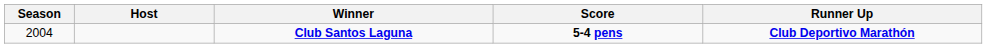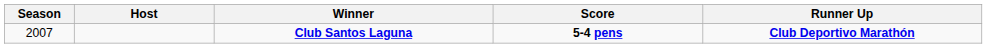 <table class="wikitable" style="text-align: center;">
 <tr>
 <th width=5%>Season</th>
 <th width=10%>Host</th>
 <th width=20%>Winner</th>
 <th width=15%>Score</th>
 <th width=20%>Runner Up</th>
 </tr>
 <tr>
-<td>2004<br></td>
+<td>2007<br></td>
 <td></td>
 <td><strong> <a href='#'>Club Santos Laguna</a></strong></td>
 <td><strong>5-4 <a href='#'>pens</a></strong></td>
 <td><strong> <a href='#'>Club Deportivo Marathón</a></strong></td>
 </tr>
 </table>
